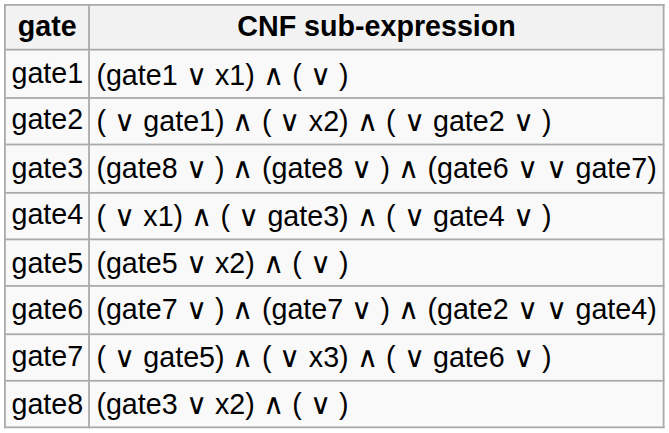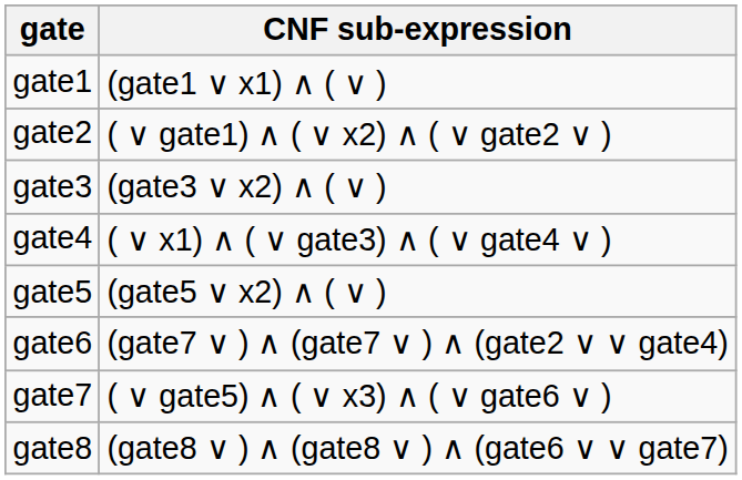 <table class="wikitable">
 <tr>
 <th>gate</th>
 <th>CNF sub-expression</th>
 </tr>
 <tr>
 <td>gate1</td>
 <td>(gate1  ∨ x1)  ∧ (  ∨ )</td>
 </tr>
 <tr>
 <td>gate2</td>
 <td>(  ∨ gate1)  ∧ (  ∨ x2)  ∧ (  ∨ gate2  ∨ )</td>
 </tr>
 <tr>
 <td>gate3</td>
-<td>(gate8  ∨ )  ∧ (gate8  ∨ )  ∧ (gate6  ∨   ∨ gate7)</td>
+<td>(gate3  ∨ x2)  ∧ (  ∨ )</td>
 </tr>
 <tr>
 <td>gate4</td>
 <td>(  ∨ x1)  ∧ (  ∨ gate3)  ∧ (  ∨ gate4  ∨ )</td>
 </tr>
 <tr>
 <td>gate5</td>
 <td>(gate5  ∨ x2)  ∧ (  ∨ )</td>
 </tr>
 <tr>
 <td>gate6</td>
 <td>(gate7  ∨ )  ∧ (gate7  ∨ )  ∧ (gate2  ∨   ∨ gate4)</td>
 </tr>
 <tr>
 <td>gate7</td>
 <td>(  ∨ gate5)  ∧ (  ∨ x3)  ∧ (  ∨ gate6  ∨ )</td>
 </tr>
 <tr>
 <td>gate8</td>
-<td>(gate3  ∨ x2)  ∧ (  ∨ )</td>
+<td>(gate8  ∨ )  ∧ (gate8  ∨ )  ∧ (gate6  ∨   ∨ gate7)</td>
 </tr>
 </table>
